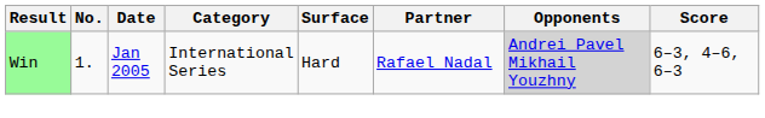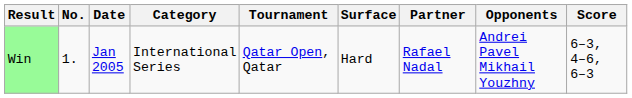 <table class="sortable wikitable">
 <tr>
 <th style="width:40px">Result</th>
 <th style="width:20px" class="unsortable">No.</th>
 <th style="width:60px">Date</th>
 <th style="width:85px">Category</th>
+<th style="width:200px">Tournament</th>
 <th style="width:50px">Surface</th>
 <th style="width:200px">Partner</th>
 <th style="width:200px">Opponents</th>
 <th style="width:175px" class="unsortable">Score</th>
 </tr>
 <tr>
 <td style="background:#98fb98;">Win</td>
 <td>1.</td>
 <td><a href='#'>Jan 2005</a></td>
 <td>International Series</td>
+<td><a href='#'>Qatar Open</a>, Qatar</td>
 <td>Hard</td>
 <td> <a href='#'>Rafael Nadal</a></td>
-<td style="background: lightgrey;"> <a href='#'>Andrei Pavel</a> <br> <a href='#'>Mikhail Youzhny</a></td>
+<td> <a href='#'>Andrei Pavel</a> <br> <a href='#'>Mikhail Youzhny</a></td>
 <td>6–3, 4–6, 6–3</td>
 </tr>
 </table>
